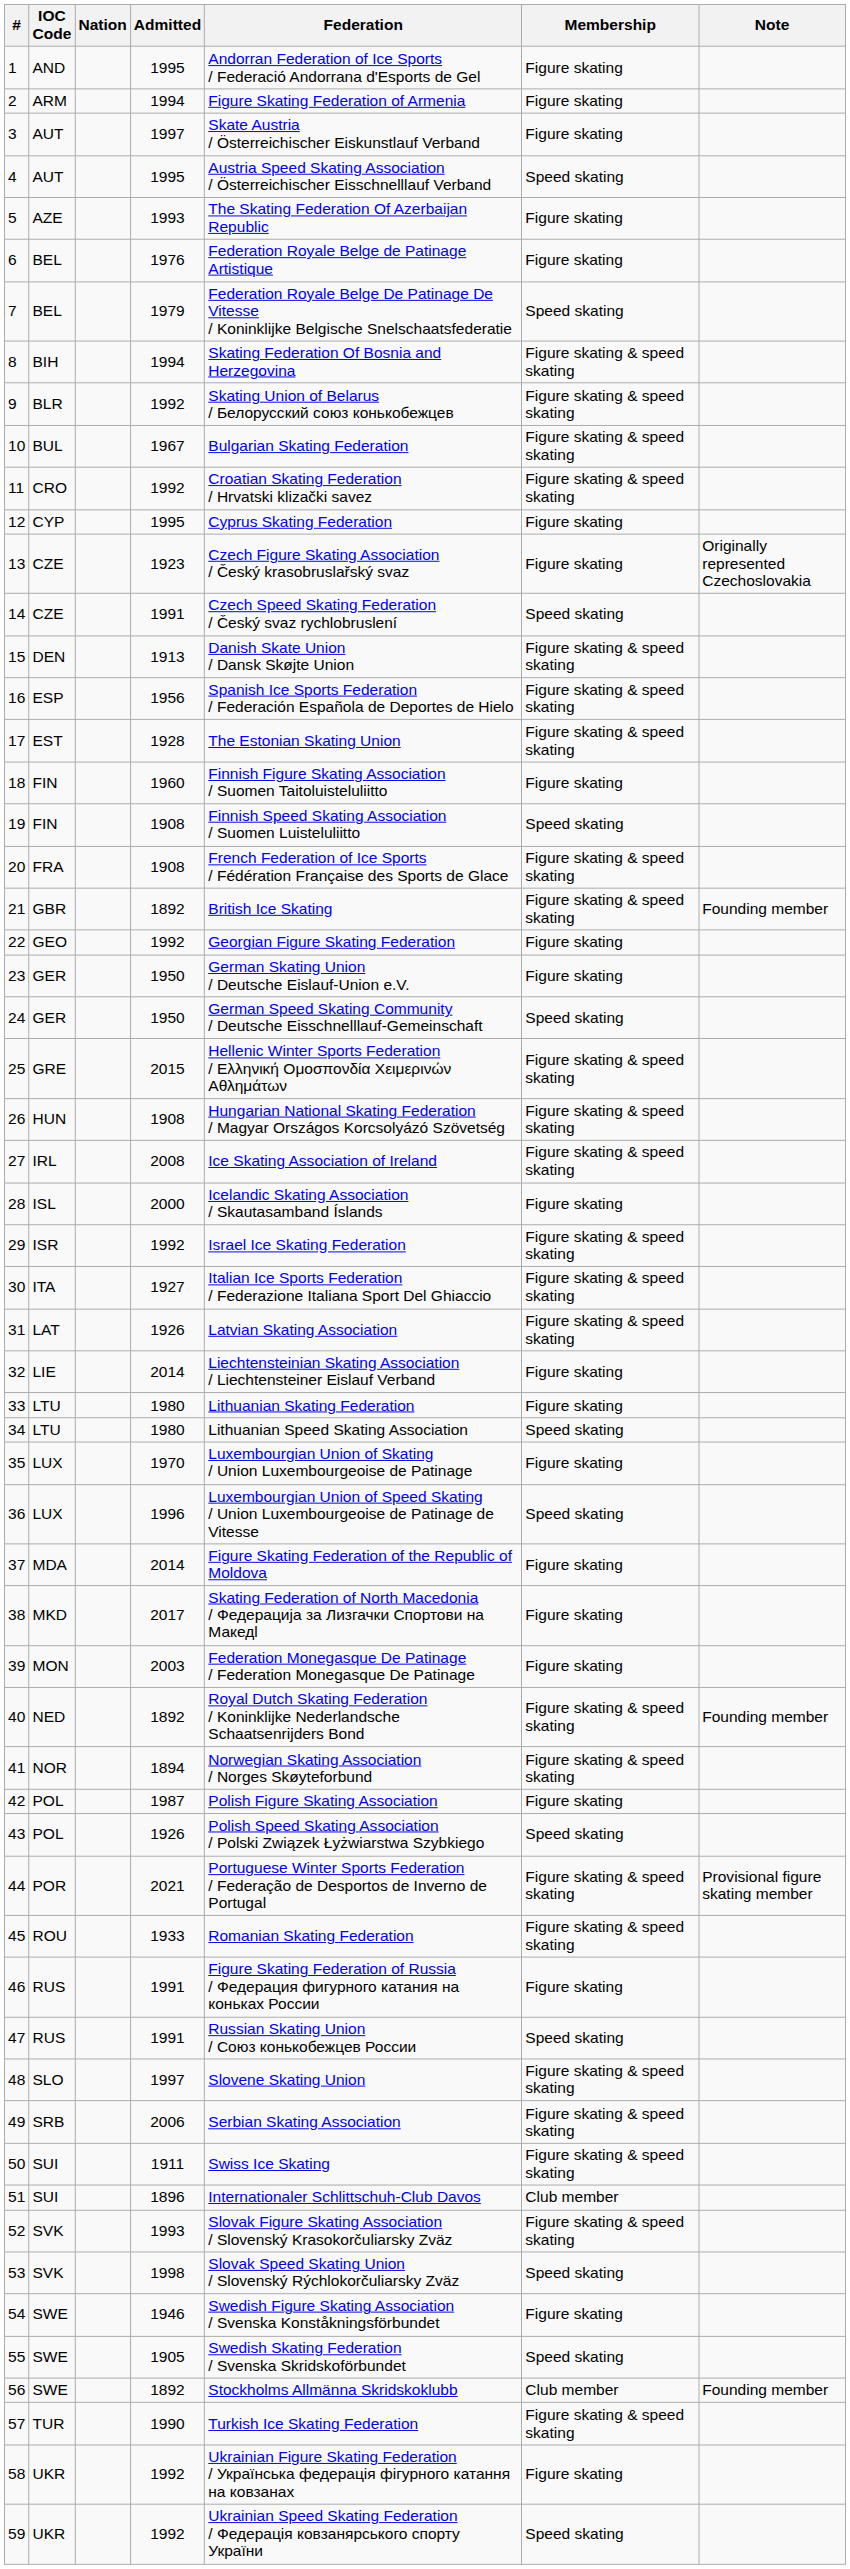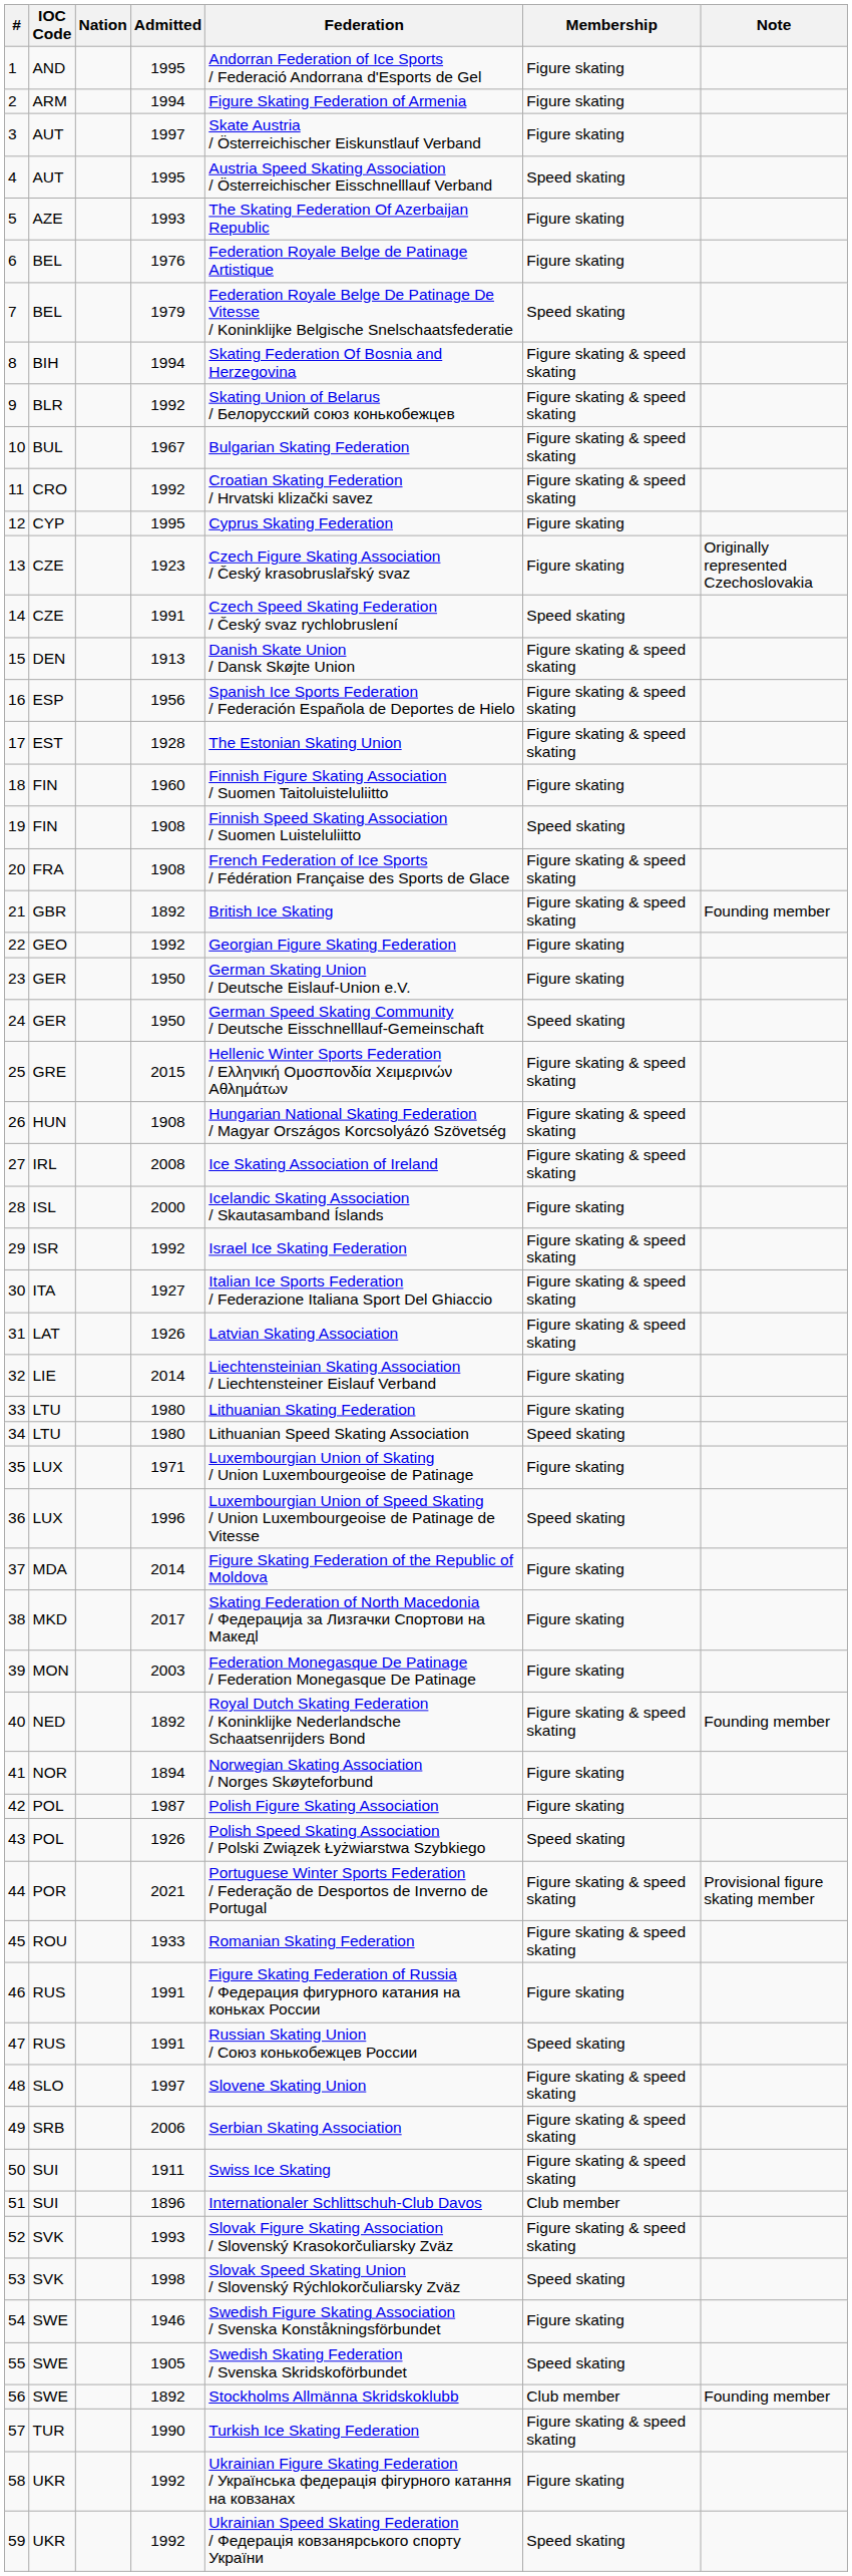 <table class="wikitable sortable">
 <tr>
 <th>#</th>
 <th>IOC <br> Code</th>
 <th>Nation</th>
 <th>Admitted</th>
 <th>Federation</th>
 <th>Membership</th>
 <th style="width:9em;">Note</th>
 </tr>
 <tr>
 <td>1</td>
 <td>AND</td>
 <td></td>
 <td style="text-align: center;">1995</td>
 <td><a href='#'>Andorran Federation of Ice Sports</a> <br>/ Federació Andorrana d'Esports de Gel</td>
 <td>Figure skating</td>
 <td></td>
 </tr>
 <tr>
 <td>2</td>
 <td>ARM</td>
 <td></td>
 <td style="text-align: center;">1994</td>
 <td><a href='#'>Figure Skating Federation of Armenia</a></td>
 <td>Figure skating</td>
 <td></td>
 </tr>
 <tr>
 <td>3</td>
 <td>AUT</td>
 <td></td>
 <td style="text-align: center;">1997</td>
 <td><a href='#'>Skate Austria</a> <br>/ Österreichischer Eiskunstlauf Verband</td>
 <td>Figure skating</td>
 <td></td>
 </tr>
 <tr>
 <td>4</td>
 <td>AUT</td>
 <td></td>
 <td style="text-align: center;">1995</td>
 <td><a href='#'>Austria Speed Skating Association</a> <br>/ Österreichischer Eisschnelllauf Verband</td>
 <td>Speed skating</td>
 <td></td>
 </tr>
 <tr>
 <td>5</td>
 <td>AZE</td>
 <td></td>
 <td style="text-align: center;">1993</td>
 <td><a href='#'>The Skating Federation Of Azerbaijan Republic</a></td>
 <td>Figure skating</td>
 <td></td>
 </tr>
 <tr>
 <td>6</td>
 <td>BEL</td>
 <td></td>
 <td style="text-align: center;">1976</td>
 <td><a href='#'>Federation Royale Belge de Patinage Artistique</a></td>
 <td>Figure skating</td>
 <td></td>
 </tr>
 <tr>
 <td>7</td>
 <td>BEL</td>
 <td></td>
 <td style="text-align: center;">1979</td>
 <td><a href='#'>Federation Royale Belge De Patinage De Vitesse</a> <br>/ Koninklijke Belgische Snelschaatsfederatie</td>
 <td>Speed skating</td>
 <td></td>
 </tr>
 <tr>
 <td>8</td>
 <td>BIH</td>
 <td></td>
 <td style="text-align: center;">1994</td>
 <td><a href='#'>Skating Federation Of Bosnia and Herzegovina</a></td>
 <td>Figure skating & speed skating</td>
 <td></td>
 </tr>
 <tr>
 <td>9</td>
 <td>BLR</td>
 <td></td>
 <td style="text-align: center;">1992</td>
 <td><a href='#'>Skating Union of Belarus</a> <br>/ Белорусский союз конькобежцев</td>
 <td>Figure skating & speed skating</td>
 <td></td>
 </tr>
 <tr>
 <td>10</td>
 <td>BUL</td>
 <td></td>
 <td style="text-align: center;">1967</td>
 <td><a href='#'>Bulgarian Skating Federation</a></td>
 <td>Figure skating & speed skating</td>
 <td></td>
 </tr>
 <tr>
 <td>11</td>
 <td>CRO</td>
 <td></td>
 <td style="text-align: center;">1992</td>
 <td><a href='#'>Croatian Skating Federation</a> <br>/ Hrvatski klizački savez</td>
 <td>Figure skating & speed skating</td>
 <td></td>
 </tr>
 <tr>
 <td>12</td>
 <td>CYP</td>
 <td></td>
 <td style="text-align: center;">1995</td>
 <td><a href='#'>Cyprus Skating Federation</a></td>
 <td>Figure skating</td>
 <td></td>
 </tr>
 <tr>
 <td>13</td>
 <td>CZE</td>
 <td></td>
 <td style="text-align: center;">1923</td>
 <td><a href='#'>Czech Figure Skating Association</a> <br>/ Český krasobruslařský svaz</td>
 <td>Figure skating</td>
 <td>Originally represented Czechoslovakia</td>
 </tr>
 <tr>
 <td>14</td>
 <td>CZE</td>
 <td></td>
 <td style="text-align: center;">1991</td>
 <td><a href='#'>Czech Speed Skating Federation</a> <br>/ Český svaz rychlobruslení</td>
 <td>Speed skating</td>
 <td></td>
 </tr>
 <tr>
 <td>15</td>
 <td>DEN</td>
 <td></td>
 <td style="text-align: center;">1913</td>
 <td><a href='#'>Danish Skate Union</a> <br>/ Dansk Skøjte Union</td>
 <td>Figure skating & speed skating</td>
 <td></td>
 </tr>
 <tr>
 <td>16</td>
 <td>ESP</td>
 <td></td>
 <td style="text-align: center;">1956</td>
 <td><a href='#'>Spanish Ice Sports Federation</a> <br>/ Federación Española de Deportes de Hielo</td>
 <td>Figure skating & speed skating</td>
 <td></td>
 </tr>
 <tr>
 <td>17</td>
 <td>EST</td>
 <td></td>
 <td style="text-align: center;">1928</td>
 <td><a href='#'>The Estonian Skating Union</a></td>
 <td>Figure skating & speed skating</td>
 <td></td>
 </tr>
 <tr>
 <td>18</td>
 <td>FIN</td>
 <td></td>
 <td style="text-align: center;">1960</td>
 <td><a href='#'>Finnish Figure Skating Association</a> <br>/ Suomen Taitoluisteluliitto</td>
 <td>Figure skating</td>
 <td></td>
 </tr>
 <tr>
 <td>19</td>
 <td>FIN</td>
 <td></td>
 <td style="text-align: center;">1908</td>
 <td><a href='#'>Finnish Speed Skating Association</a> <br>/ Suomen Luisteluliitto</td>
 <td>Speed skating</td>
 <td></td>
 </tr>
 <tr>
 <td>20</td>
 <td>FRA</td>
 <td></td>
 <td style="text-align: center;">1908</td>
 <td><a href='#'>French Federation of Ice Sports</a> <br>/ Fédération Française des Sports de Glace</td>
 <td>Figure skating & speed skating</td>
 <td></td>
 </tr>
 <tr>
 <td>21</td>
 <td>GBR</td>
 <td></td>
 <td style="text-align: center;">1892</td>
 <td><a href='#'>British Ice Skating</a></td>
 <td>Figure skating & speed skating</td>
 <td>Founding member</td>
 </tr>
 <tr>
 <td>22</td>
 <td>GEO</td>
 <td></td>
 <td style="text-align: center;">1992</td>
 <td><a href='#'>Georgian Figure Skating Federation</a></td>
 <td>Figure skating</td>
 <td></td>
 </tr>
 <tr>
 <td>23</td>
 <td>GER</td>
 <td></td>
 <td style="text-align: center;">1950</td>
 <td><a href='#'>German Skating Union</a> <br>/ Deutsche Eislauf-Union e.V.</td>
 <td>Figure skating</td>
 <td></td>
 </tr>
 <tr>
 <td>24</td>
 <td>GER</td>
 <td></td>
 <td style="text-align: center;">1950</td>
 <td><a href='#'>German Speed Skating Community</a> <br>/ Deutsche Eisschnelllauf-Gemeinschaft</td>
 <td>Speed skating</td>
 <td></td>
 </tr>
 <tr>
 <td>25</td>
 <td>GRE</td>
 <td></td>
 <td style="text-align: center;">2015</td>
 <td><a href='#'>Hellenic Winter Sports Federation</a> <br>/ Ελληνική Ομοσπονδία Xειμερινών Αθλημάτων</td>
 <td>Figure skating & speed skating</td>
 <td></td>
 </tr>
 <tr>
 <td>26</td>
 <td>HUN</td>
 <td></td>
 <td style="text-align: center;">1908</td>
 <td><a href='#'>Hungarian National Skating Federation</a> <br>/ Magyar Országos Korcsolyázó Szövetség</td>
 <td>Figure skating & speed skating</td>
 <td></td>
 </tr>
 <tr>
 <td>27</td>
 <td>IRL</td>
 <td></td>
 <td style="text-align: center;">2008</td>
 <td><a href='#'>Ice Skating Association of Ireland</a></td>
 <td>Figure skating & speed skating</td>
 <td></td>
 </tr>
 <tr>
 <td>28</td>
 <td>ISL</td>
 <td></td>
 <td style="text-align: center;">2000</td>
 <td><a href='#'>Icelandic Skating Association</a> <br>/ Skautasamband Íslands</td>
 <td>Figure skating</td>
 <td></td>
 </tr>
 <tr>
 <td>29</td>
 <td>ISR</td>
 <td></td>
 <td style="text-align: center;">1992</td>
 <td><a href='#'>Israel Ice Skating Federation</a></td>
 <td>Figure skating & speed skating</td>
 <td></td>
 </tr>
 <tr>
 <td>30</td>
 <td>ITA</td>
 <td></td>
 <td style="text-align: center;">1927</td>
 <td><a href='#'>Italian Ice Sports Federation</a> <br>/ Federazione Italiana Sport Del Ghiaccio</td>
 <td>Figure skating & speed skating</td>
 <td></td>
 </tr>
 <tr>
 <td>31</td>
 <td>LAT</td>
 <td></td>
 <td style="text-align: center;">1926</td>
 <td><a href='#'>Latvian Skating Association</a></td>
 <td>Figure skating & speed skating</td>
 <td></td>
 </tr>
 <tr>
 <td>32</td>
 <td>LIE</td>
 <td></td>
 <td style="text-align: center;">2014</td>
 <td><a href='#'>Liechtensteinian Skating Association</a> <br>/ Liechtensteiner Eislauf Verband</td>
 <td>Figure skating</td>
 <td></td>
 </tr>
 <tr>
 <td>33</td>
 <td>LTU</td>
 <td></td>
 <td style="text-align: center;">1980</td>
 <td><a href='#'>Lithuanian Skating Federation</a></td>
 <td>Figure skating</td>
 <td></td>
 </tr>
 <tr>
 <td>34</td>
 <td>LTU</td>
 <td></td>
 <td style="text-align: center;">1980</td>
 <td>Lithuanian Speed Skating Association</td>
 <td>Speed skating</td>
 <td></td>
 </tr>
 <tr>
 <td>35</td>
 <td>LUX</td>
 <td></td>
-<td style="text-align: center;">1970</td>
+<td style="text-align: center;">1971</td>
 <td><a href='#'>Luxembourgian Union of Skating</a> <br>/ Union Luxembourgeoise de Patinage</td>
 <td>Figure skating</td>
 <td></td>
 </tr>
 <tr>
 <td>36</td>
 <td>LUX</td>
 <td></td>
 <td style="text-align: center;">1996</td>
 <td><a href='#'>Luxembourgian Union of Speed Skating</a> <br>/ Union Luxembourgeoise de Patinage de Vitesse</td>
 <td>Speed skating</td>
 <td></td>
 </tr>
 <tr>
 <td>37</td>
 <td>MDA</td>
 <td></td>
 <td style="text-align: center;">2014</td>
 <td><a href='#'>Figure Skating Federation of the Republic of Moldova</a></td>
 <td>Figure skating</td>
 <td></td>
 </tr>
 <tr>
 <td>38</td>
 <td>MKD</td>
 <td></td>
 <td style="text-align: center;">2017</td>
 <td><a href='#'>Skating Federation of North Macedonia</a> <br>/ Федерација за Лизгачки Спортови на Македl</td>
 <td>Figure skating</td>
 <td></td>
 </tr>
 <tr>
 <td>39</td>
 <td>MON</td>
 <td></td>
 <td style="text-align: center;">2003</td>
 <td><a href='#'>Federation Monegasque De Patinage</a> <br>/ Federation Monegasque De Patinage</td>
 <td>Figure skating</td>
 <td></td>
 </tr>
 <tr>
 <td>40</td>
 <td>NED</td>
 <td></td>
 <td style="text-align: center;">1892</td>
 <td><a href='#'>Royal Dutch Skating Federation</a> <br>/ Koninklijke Nederlandsche Schaatsenrijders Bond</td>
 <td>Figure skating & speed skating</td>
 <td>Founding member</td>
 </tr>
 <tr>
 <td>41</td>
 <td>NOR</td>
 <td></td>
 <td style="text-align: center;">1894</td>
 <td><a href='#'>Norwegian Skating Association</a> <br>/ Norges Skøyteforbund</td>
-<td>Figure skating & speed skating</td>
+<td>Figure skating</td>
 <td></td>
 </tr>
 <tr>
 <td>42</td>
 <td>POL</td>
 <td></td>
 <td style="text-align: center;">1987</td>
 <td><a href='#'>Polish Figure Skating Association</a></td>
 <td>Figure skating</td>
 <td></td>
 </tr>
 <tr>
 <td>43</td>
 <td>POL</td>
 <td></td>
 <td style="text-align: center;">1926</td>
 <td><a href='#'>Polish Speed Skating Association</a> <br>/ Polski Związek Łyżwiarstwa Szybkiego</td>
 <td>Speed skating</td>
 <td></td>
 </tr>
 <tr>
 <td>44</td>
 <td>POR</td>
 <td></td>
 <td style="text-align: center;">2021</td>
 <td><a href='#'>Portuguese Winter Sports Federation</a> <br>/ Federação de Desportos de Inverno de Portugal</td>
 <td>Figure skating & speed skating</td>
 <td>Provisional figure skating member</td>
 </tr>
 <tr>
 <td>45</td>
 <td>ROU</td>
 <td></td>
 <td style="text-align: center;">1933</td>
 <td><a href='#'>Romanian Skating Federation</a></td>
 <td>Figure skating & speed skating</td>
 <td></td>
 </tr>
 <tr>
 <td>46</td>
 <td>RUS</td>
 <td></td>
 <td style="text-align: center;">1991</td>
 <td><a href='#'>Figure Skating Federation of Russia</a> <br>/ Федерация фигурного катания на коньках России</td>
 <td>Figure skating</td>
 <td></td>
 </tr>
 <tr>
 <td>47</td>
 <td>RUS</td>
 <td></td>
 <td style="text-align: center;">1991</td>
 <td><a href='#'>Russian Skating Union</a> <br>/ Союз конькобежцев России</td>
 <td>Speed skating</td>
 <td></td>
 </tr>
 <tr>
 <td>48</td>
 <td>SLO</td>
 <td></td>
 <td style="text-align: center;">1997</td>
 <td><a href='#'>Slovene Skating Union</a></td>
 <td>Figure skating & speed skating</td>
 <td></td>
 </tr>
 <tr>
 <td>49</td>
 <td>SRB</td>
 <td></td>
 <td style="text-align: center;">2006</td>
 <td><a href='#'>Serbian Skating Association</a></td>
 <td>Figure skating & speed skating</td>
 <td></td>
 </tr>
 <tr>
 <td>50</td>
 <td>SUI</td>
 <td></td>
 <td style="text-align: center;">1911</td>
 <td><a href='#'>Swiss Ice Skating</a></td>
 <td>Figure skating & speed skating</td>
 <td></td>
 </tr>
 <tr>
 <td>51</td>
 <td>SUI</td>
 <td></td>
 <td style="text-align: center;">1896</td>
 <td><a href='#'>Internationaler Schlittschuh-Club Davos</a></td>
 <td>Club member</td>
 <td></td>
 </tr>
 <tr>
 <td>52</td>
 <td>SVK</td>
 <td></td>
 <td style="text-align: center;">1993</td>
 <td><a href='#'>Slovak Figure Skating Association</a> <br>/ Slovenský Krasokorčuliarsky Zväz</td>
 <td>Figure skating & speed skating</td>
 <td></td>
 </tr>
 <tr>
 <td>53</td>
 <td>SVK</td>
 <td></td>
 <td style="text-align: center;">1998</td>
 <td><a href='#'>Slovak Speed Skating Union</a> <br>/ Slovenský Rýchlokorčuliarsky Zväz</td>
 <td>Speed skating</td>
 <td></td>
 </tr>
 <tr>
 <td>54</td>
 <td>SWE</td>
 <td></td>
 <td style="text-align: center;">1946</td>
 <td><a href='#'>Swedish Figure Skating Association</a> <br>/ Svenska Konståkningsförbundet</td>
 <td>Figure skating</td>
 <td></td>
 </tr>
 <tr>
 <td>55</td>
 <td>SWE</td>
 <td></td>
 <td style="text-align: center;">1905</td>
 <td><a href='#'>Swedish Skating Federation</a> <br>/ Svenska Skridskoförbundet</td>
 <td>Speed skating</td>
 <td></td>
 </tr>
 <tr>
 <td>56</td>
 <td>SWE</td>
 <td></td>
 <td style="text-align: center;">1892</td>
 <td><a href='#'>Stockholms Allmänna Skridskoklubb</a></td>
 <td>Club member</td>
 <td>Founding member</td>
 </tr>
 <tr>
 <td>57</td>
 <td>TUR</td>
 <td></td>
 <td style="text-align: center;">1990</td>
 <td><a href='#'>Turkish Ice Skating Federation</a></td>
 <td>Figure skating & speed skating</td>
 <td></td>
 </tr>
 <tr>
 <td>58</td>
 <td>UKR</td>
 <td></td>
 <td style="text-align: center;">1992</td>
 <td><a href='#'>Ukrainian Figure Skating Federation</a> <br>/ Українська федерація фігурного катання на ковзанах</td>
 <td>Figure skating</td>
 <td></td>
 </tr>
 <tr>
 <td>59</td>
 <td>UKR</td>
 <td></td>
 <td style="text-align: center;">1992</td>
 <td><a href='#'>Ukrainian Speed Skating Federation</a> <br>/ Федерація ковзанярського спорту України</td>
 <td>Speed skating</td>
 <td></td>
 </tr>
 </table>
